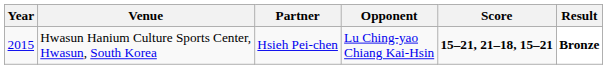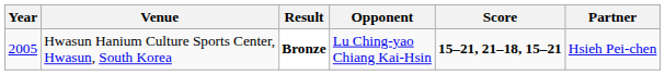 <table class="sortable wikitable" style="font-size: 90%;">
 <tr>
 <th>Year</th>
 <th>Venue</th>
-<th>Partner</th>
+<th>Result</th>
 <th>Opponent</th>
 <th>Score</th>
-<th>Result</th>
+<th>Partner</th>
 </tr>
 <tr>
-<td align="center"><a href='#'>2015</a></td>
+<td align="center"><a href='#'>2005</a></td>
 <td align="left">Hwasun Hanium Culture Sports Center,<br><a href='#'>Hwasun</a>, <a href='#'>South Korea</a></td>
-<td align="left"> <a href='#'>Hsieh Pei-chen</a></td>
+<td style="text-align:left; background:white"> <strong>Bronze</strong></td>
 <td align="left"> <a href='#'>Lu Ching-yao</a> <br>  <a href='#'>Chiang Kai-Hsin</a></td>
 <td align="left"><strong>15–21, 21–18, 15–21</strong></td>
-<td style="text-align:left; background:white"> <strong>Bronze</strong></td>
+<td align="left"> <a href='#'>Hsieh Pei-chen</a></td>
 </tr>
 </table>
